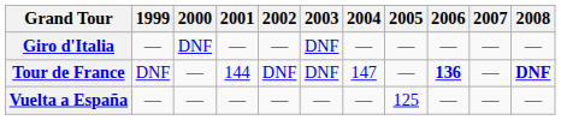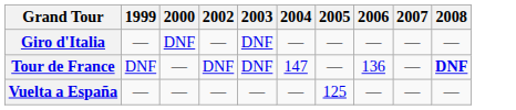 <table class="wikitable plainrowheaders">
 <tr>
 <th>Grand Tour</th>
 <th scope="col">1999</th>
 <th scope="col">2000</th>
-<th scope="col">2001</th>
 <th scope="col">2002</th>
 <th scope="col">2003</th>
 <th scope="col">2004</th>
 <th scope="col">2005</th>
 <th scope="col">2006</th>
 <th scope="col">2007</th>
 <th scope="col">2008</th>
 </tr>
 <tr style="text-align:center;">
 <th scope="row"> <a href='#'>Giro d'Italia</a></th>
 <td>—</td>
 <td style="text-align:center;"><a href='#'>DNF</a></td>
 <td>—</td>
-<td>—</td>
 <td style="text-align:center;"><a href='#'>DNF</a></td>
 <td>—</td>
 <td>—</td>
 <td>—</td>
 <td>—</td>
 <td>—</td>
 </tr>
 <tr style="text-align:center;">
 <th scope="row"> <a href='#'>Tour de France</a></th>
 <td style="text-align:center;"><a href='#'>DNF</a></td>
 <td>—</td>
-<td style="text-align:center;"><a href='#'>144</a></td>
 <td style="text-align:center;"><a href='#'>DNF</a></td>
 <td style="text-align:center;"><a href='#'>DNF</a></td>
 <td style="text-align:center;"><a href='#'>147</a></td>
 <td>—</td>
-<td style="text-align:center;"><strong><a href='#'>136</a></strong></td>
+<td style="text-align:center;"><a href='#'>136</a></td>
 <td>—</td>
 <td style="text-align:center;"><strong><a href='#'>DNF</a></strong></td>
 </tr>
 <tr style="text-align:center;">
 <th scope="row"> <a href='#'>Vuelta a España</a></th>
-<td>—</td>
 <td>—</td>
 <td>—</td>
 <td>—</td>
 <td>—</td>
 <td>—</td>
 <td style="text-align:center;"><a href='#'>125</a></td>
 <td>—</td>
 <td>—</td>
 <td>—</td>
 </tr>
 </table>
